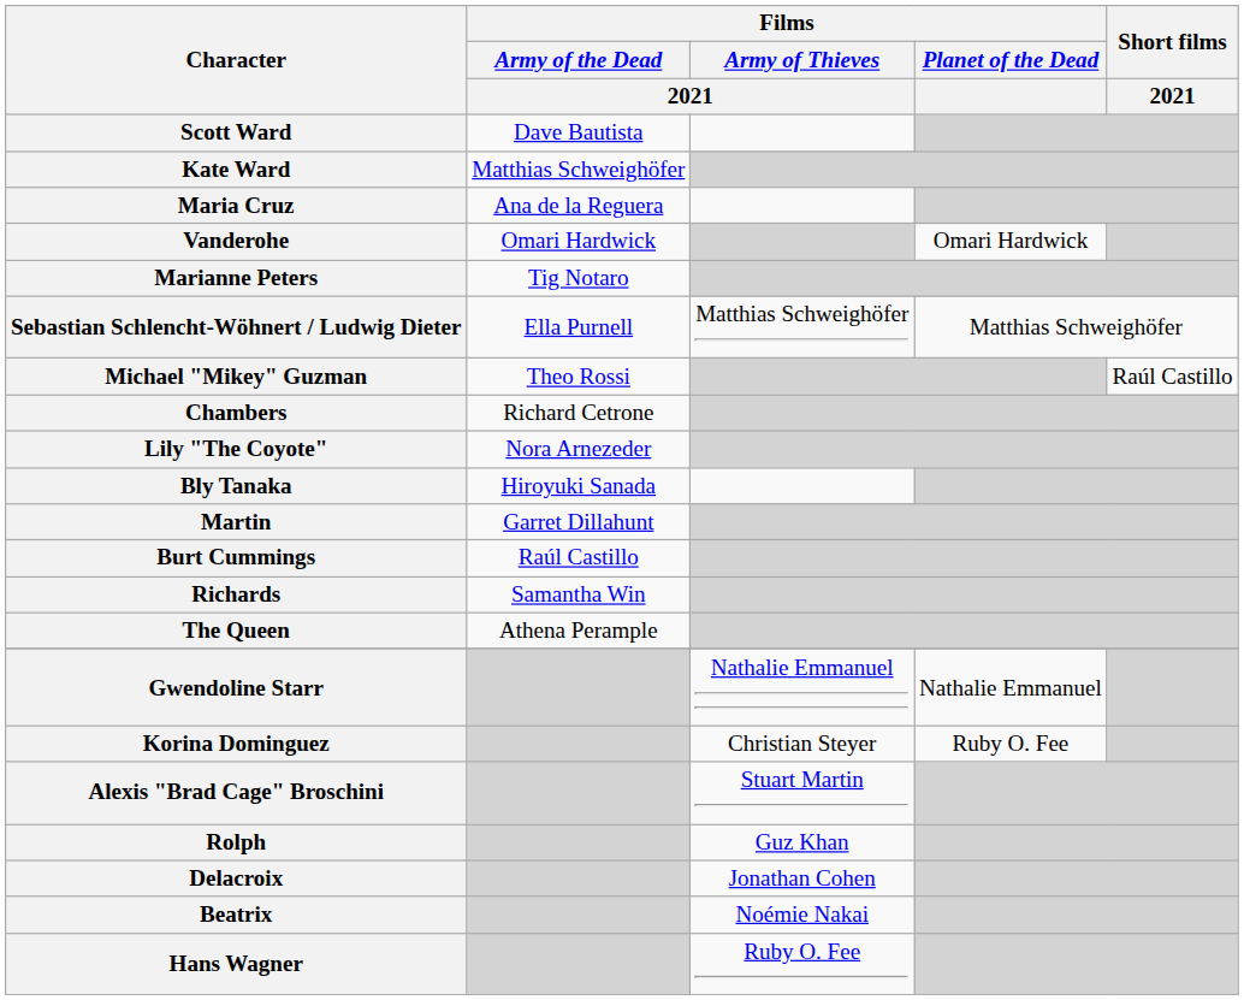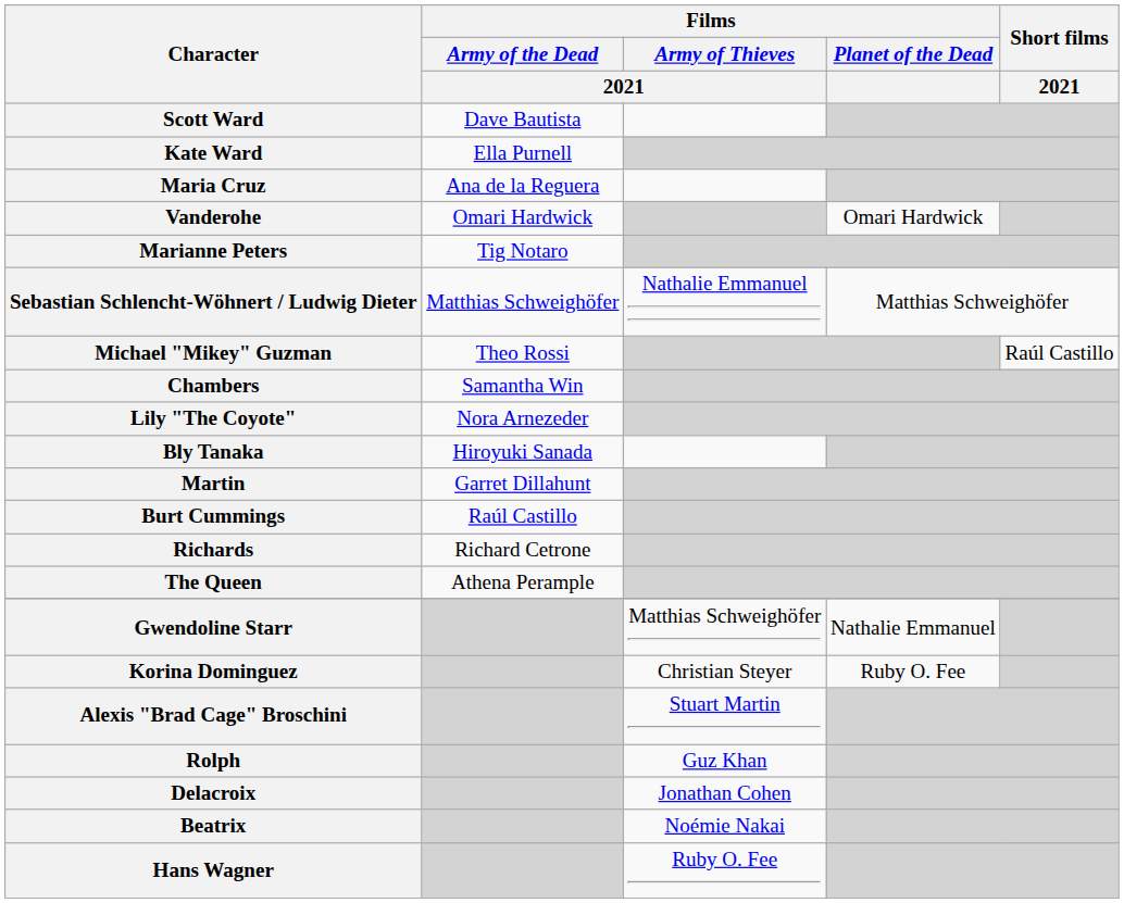 <table class="wikitable plainrowheaders" style="text-align:center;">
 <tr>
 <th rowspan="3">Character</th>
 <th colspan="3">Films</th>
 <th rowspan="2">Short films</th>
 </tr>
 <tr>
 <th><em><a href='#'>Army of the Dead</a></em></th>
 <th><em><a href='#'>Army of Thieves</a></em></th>
 <th><em><a href='#'>Planet of the Dead</a></em></th>
 </tr>
 <tr>
 <th colspan="2">2021</th>
 <th></th>
 <th>2021</th>
 </tr>
 <tr>
 <th>Scott Ward</th>
 <td><a href='#'>Dave Bautista</a></td>
 <td></td>
 <td colspan="2" style="background:lightgrey;"></td>
 </tr>
 <tr>
 <th>Kate Ward</th>
-<td><a href='#'>Matthias Schweighöfer</a></td>
+<td><a href='#'>Ella Purnell</a></td>
 <td colspan="3" style="background:lightgrey;"></td>
 </tr>
 <tr>
 <th>Maria Cruz</th>
 <td><a href='#'>Ana de la Reguera</a></td>
 <td></td>
 <td colspan="2" style="background:lightgrey;"></td>
 </tr>
 <tr>
 <th>Vanderohe</th>
 <td><a href='#'>Omari Hardwick</a></td>
 <td style="background:lightgrey;"></td>
 <td>Omari Hardwick</td>
 <td style="background:lightgrey;"></td>
 </tr>
 <tr>
 <th>Marianne Peters</th>
 <td><a href='#'>Tig Notaro</a></td>
 <td colspan="3" style="background:lightgrey;"></td>
 </tr>
 <tr>
 <th>Sebastian Schlencht-Wöhnert / Ludwig Dieter</th>
-<td><a href='#'>Ella Purnell</a></td>
-<td>Matthias Schweighöfer<hr></td>
+<td><a href='#'>Matthias Schweighöfer</a></td>
+<td><a href='#'>Nathalie Emmanuel</a><hr><hr></td>
 <td colspan="2">Matthias Schweighöfer</td>
 </tr>
 <tr>
 <th>Michael "Mikey" Guzman</th>
 <td><a href='#'>Theo Rossi</a></td>
 <td colspan="2" style="background:lightgrey;"></td>
 <td>Raúl Castillo</td>
 </tr>
 <tr>
 <th>Chambers</th>
-<td>Richard Cetrone</td>
+<td><a href='#'>Samantha Win</a></td>
 <td colspan="4" style="background:lightgrey;"></td>
 </tr>
 <tr>
 <th>Lily "The Coyote"</th>
 <td><a href='#'>Nora Arnezeder</a></td>
 <td colspan="4" style="background:lightgrey;"></td>
 </tr>
 <tr>
 <th>Bly Tanaka</th>
 <td><a href='#'>Hiroyuki Sanada</a></td>
 <td></td>
 <td colspan="2" style="background:lightgrey;"></td>
 </tr>
 <tr>
 <th>Martin</th>
 <td><a href='#'>Garret Dillahunt</a></td>
 <td colspan="4" style="background:lightgrey;"></td>
 </tr>
 <tr>
 <th>Burt Cummings</th>
 <td><a href='#'>Raúl Castillo</a></td>
 <td colspan="4" style="background:lightgrey;"></td>
 </tr>
 <tr>
 <th>Richards <br></th>
-<td><a href='#'>Samantha Win</a></td>
+<td>Richard Cetrone</td>
 <td colspan="3" style="background:lightgrey;"></td>
 </tr>
 <tr>
 <th>The Queen</th>
 <td>Athena Perample</td>
 <td colspan="3" style="background:lightgrey;"></td>
 </tr>
 <tr>
 </tr>
 <tr>
 <th>Gwendoline Starr</th>
 <td colspan="1" style="background:lightgrey;"></td>
-<td><a href='#'>Nathalie Emmanuel</a><hr><hr></td>
+<td>Matthias Schweighöfer<hr></td>
 <td>Nathalie Emmanuel</td>
 <td style="background:lightgrey;"></td>
 </tr>
 <tr>
 <th>Korina Dominguez</th>
 <td colspan="1" style="background:lightgrey;"></td>
 <td>Christian Steyer</td>
 <td>Ruby O. Fee</td>
 <td style="background:lightgrey;"></td>
 </tr>
 <tr>
 <th>Alexis "Brad Cage" Broschini</th>
 <td colspan="1" style="background:lightgrey;"></td>
 <td><a href='#'>Stuart Martin</a><hr></td>
 <td colspan="2" style="background:lightgrey;"></td>
 </tr>
 <tr>
 <th>Rolph</th>
 <td colspan="1" style="background:lightgrey;"></td>
 <td><a href='#'>Guz Khan</a></td>
 <td colspan="2" style="background:lightgrey;"></td>
 </tr>
 <tr>
 <th>Delacroix</th>
 <td colspan="1" style="background:lightgrey;"></td>
 <td><a href='#'>Jonathan Cohen</a></td>
 <td colspan="2" style="background:lightgrey;"></td>
 </tr>
 <tr>
 <th>Beatrix</th>
 <td colspan="1" style="background:lightgrey;"></td>
 <td><a href='#'>Noémie Nakai</a></td>
 <td colspan="2" style="background:lightgrey;"></td>
 </tr>
 <tr>
 <th>Hans Wagner</th>
 <td colspan="1" style="background:lightgrey;"></td>
 <td><a href='#'>Ruby O. Fee</a><hr></td>
 <td colspan="2" style="background:lightgrey;"></td>
 </tr>
 <tr>
 </tr>
 </table>
